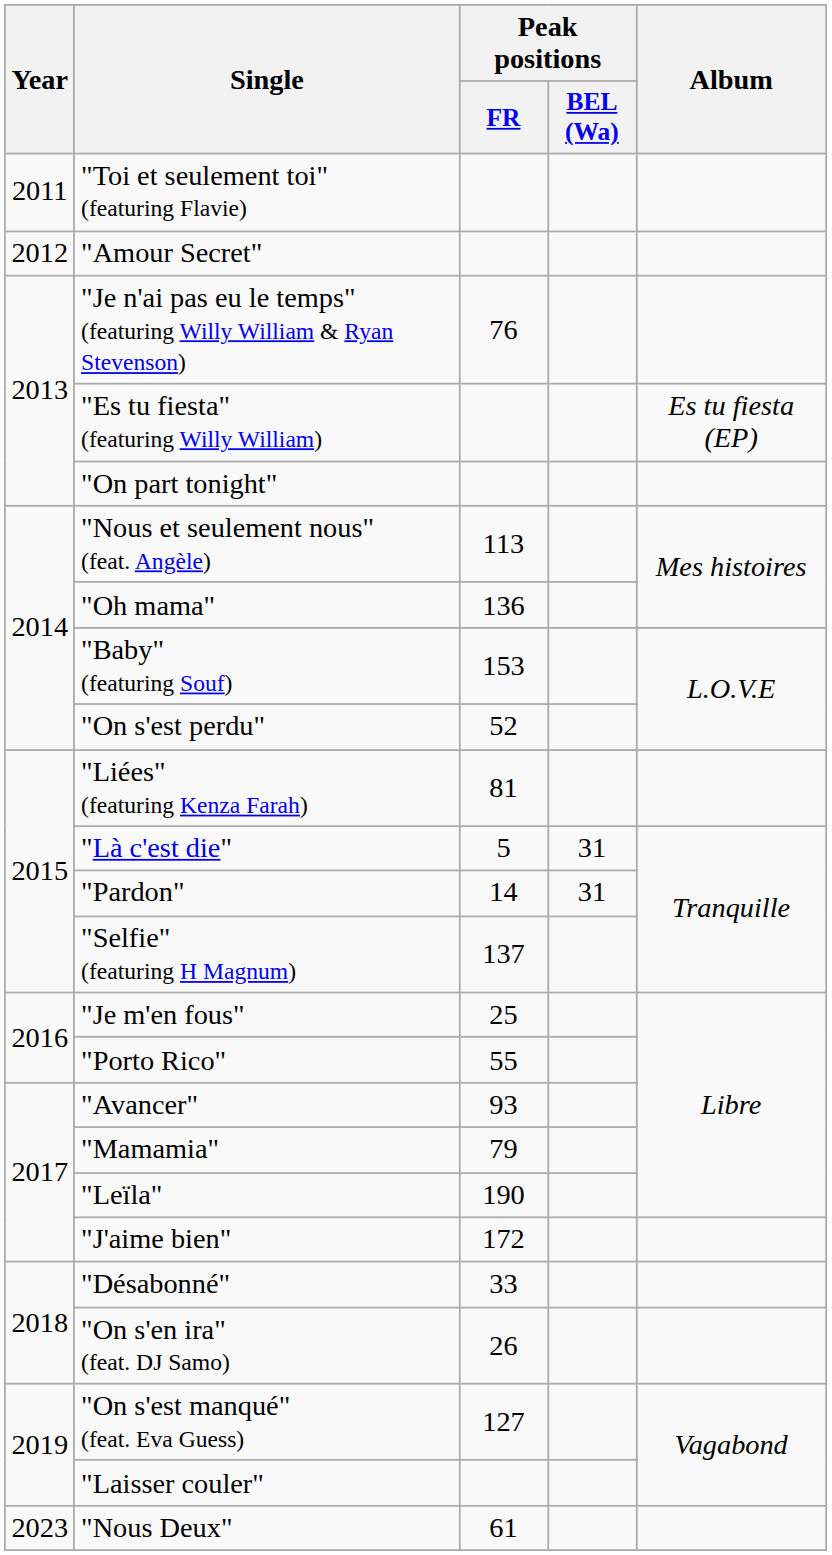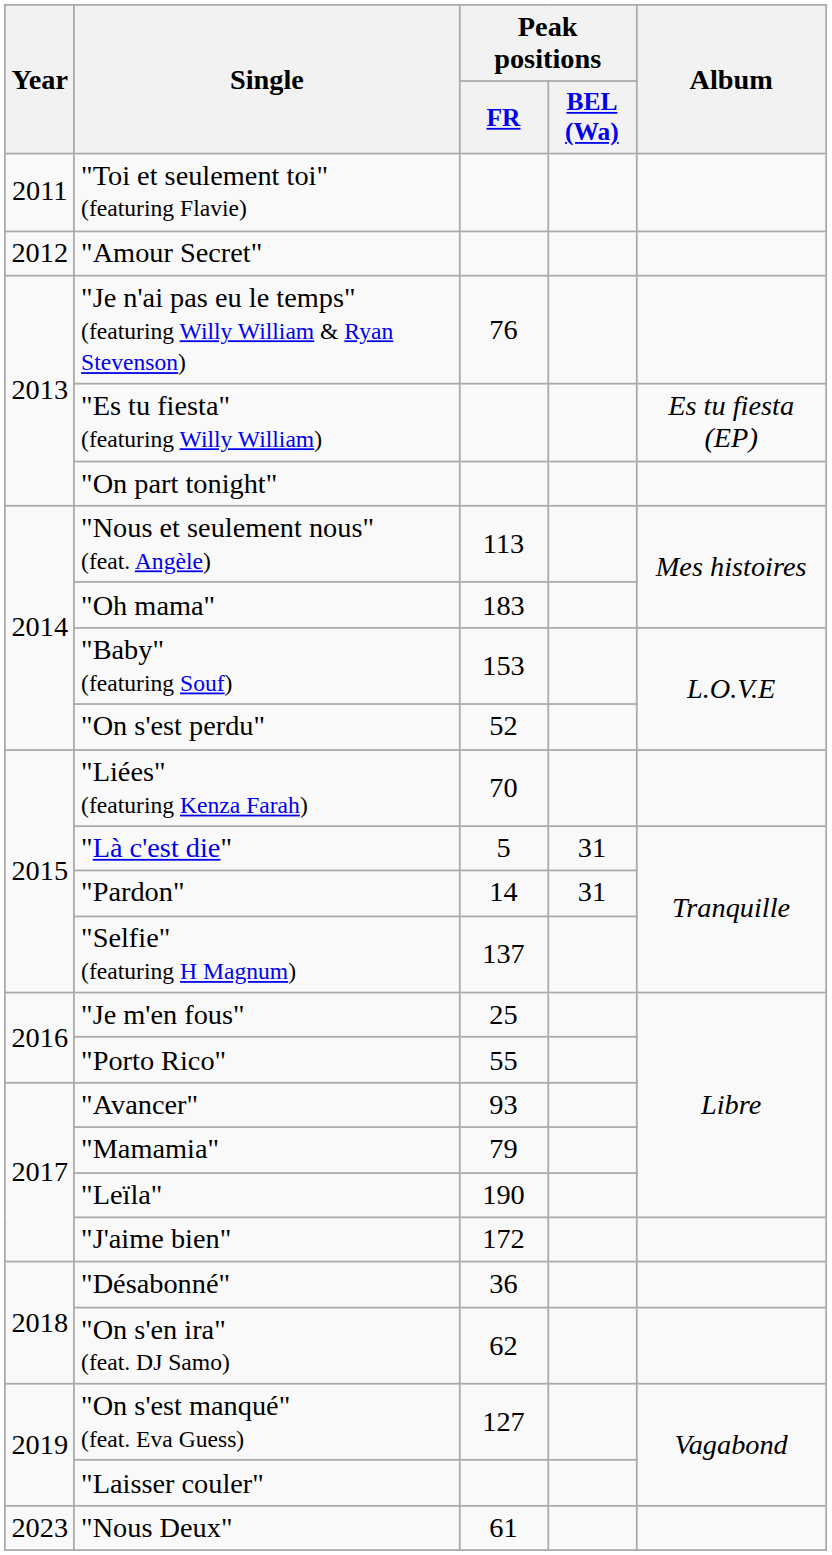 <table class="wikitable">
 <tr>
 <th align="center" rowspan="2" width="10">Year</th>
 <th align="center" rowspan="2" width="210">Single</th>
 <th align="center" colspan="2" width="20">Peak positions</th>
 <th align="center" rowspan="2" width="100">Album</th>
 </tr>
 <tr>
 <th scope="col" style="width:3em;font-size:90%;"><a href='#'>FR</a><br></th>
 <th scope="col" style="width:3em;font-size:90%;"><a href='#'>BEL <br>(Wa)</a><br></th>
 </tr>
 <tr>
 <td style="text-align:center;">2011</td>
 <td>"Toi et seulement toi" <br><small>(featuring Flavie)</small></td>
 <td style="text-align:center;"></td>
 <td style="text-align:center;"></td>
 <td style="text-align:center;"></td>
 </tr>
 <tr>
 <td style="text-align:center;">2012</td>
 <td>"Amour Secret"</td>
 <td style="text-align:center;"></td>
 <td style="text-align:center;"></td>
 <td style="text-align:center;"></td>
 </tr>
 <tr>
 <td style="text-align:center;" rowspan=3>2013</td>
 <td>"Je n'ai pas eu le temps" <br><small>(featuring <a href='#'>Willy William</a> & <a href='#'>Ryan Stevenson</a>)</small></td>
 <td style="text-align:center;">76</td>
 <td style="text-align:center;"></td>
 <td style="text-align:center;"></td>
 </tr>
 <tr>
 <td>"Es tu fiesta"<br><small>(featuring <a href='#'>Willy William</a>)</small></td>
 <td style="text-align:center;"></td>
 <td style="text-align:center;"></td>
 <td style="text-align:center;"><em>Es tu fiesta (EP)</em></td>
 </tr>
 <tr>
 <td>"On part tonight"</td>
 <td style="text-align:center;"></td>
 <td style="text-align:center;"></td>
 <td style="text-align:center;"></td>
 </tr>
 <tr>
 <td style="text-align:center;" rowspan=4>2014</td>
 <td>"Nous et seulement nous" <br><small>(feat. <a href='#'>Angèle</a>)</small></td>
 <td style="text-align:center;">113</td>
 <td style="text-align:center;"></td>
 <td style="text-align:center;" rowspan=2><em>Mes histoires</em></td>
 </tr>
 <tr>
 <td>"Oh mama"</td>
-<td style="text-align:center;">136</td>
+<td style="text-align:center;">183</td>
 <td style="text-align:center;"></td>
 </tr>
 <tr>
 <td>"Baby" <br><small>(featuring <a href='#'>Souf</a>)</small></td>
 <td style="text-align:center;">153</td>
 <td style="text-align:center;"></td>
 <td style="text-align:center;" rowspan=2><em>L.O.V.E</em></td>
 </tr>
 <tr>
 <td>"On s'est perdu"</td>
 <td style="text-align:center;">52</td>
 <td style="text-align:center;"></td>
 </tr>
 <tr>
 <td style="text-align:center;" rowspan=4>2015</td>
 <td>"Liées" <br><small>(featuring <a href='#'>Kenza Farah</a>)</small></td>
-<td style="text-align:center;">81</td>
+<td style="text-align:center;">70</td>
 <td style="text-align:center;"></td>
 <td></td>
 </tr>
 <tr>
 <td>"<a href='#'>Là c'est die</a>"</td>
 <td style="text-align:center;">5</td>
 <td style="text-align:center;">31</td>
 <td style="text-align:center;" rowspan="3"><em>Tranquille</em></td>
 </tr>
 <tr>
 <td>"Pardon"</td>
 <td style="text-align:center;">14</td>
 <td style="text-align:center;">31</td>
 </tr>
 <tr>
 <td>"Selfie" <br><small>(featuring <a href='#'>H Magnum</a>)</small></td>
 <td style="text-align:center;">137</td>
 <td style="text-align:center;"></td>
 </tr>
 <tr>
 <td style="text-align:center;" rowspan="2">2016</td>
 <td>"Je m'en fous"</td>
 <td style="text-align:center;">25</td>
 <td style="text-align:center;"></td>
 <td rowspan="5" style="text-align:center;"><em>Libre</em></td>
 </tr>
 <tr>
 <td>"Porto Rico"</td>
 <td style="text-align:center;">55</td>
 <td style="text-align:center;"></td>
 </tr>
 <tr>
 <td style="text-align:center;" rowspan="4">2017</td>
 <td>"Avancer"</td>
 <td style="text-align:center;">93</td>
 <td style="text-align:center;"></td>
 </tr>
 <tr>
 <td>"Mamamia"</td>
 <td style="text-align:center;">79</td>
 <td style="text-align:center;"></td>
 </tr>
 <tr>
 <td>"Leïla"</td>
 <td style="text-align:center;">190</td>
 <td style="text-align:center;"></td>
 </tr>
 <tr>
 <td>"J'aime bien"</td>
 <td style="text-align:center;">172</td>
 <td style="text-align:center;"></td>
 <td style="text-align:center;"></td>
 </tr>
 <tr>
 <td style="text-align:center;" rowspan="2">2018</td>
 <td>"Désabonné"</td>
-<td style="text-align:center;">33</td>
+<td style="text-align:center;">36</td>
 <td style="text-align:center;"></td>
 <td style="text-align:center;"></td>
 </tr>
 <tr>
 <td>"On s'en ira" <br><small>(feat. DJ Samo)</small></td>
-<td style="text-align:center;">26</td>
+<td style="text-align:center;">62</td>
 <td style="text-align:center;"></td>
 <td style="text-align:center;"></td>
 </tr>
 <tr>
 <td style="text-align:center;" rowspan="2">2019</td>
 <td>"On s'est manqué" <br><small>(feat. Eva Guess)</small></td>
 <td style="text-align:center;">127</td>
 <td style="text-align:center;"></td>
 <td rowspan="2" style="text-align:center;"><em>Vagabond</em></td>
 </tr>
 <tr>
 <td>"Laisser couler"<br></td>
 <td style="text-align:center;"></td>
 <td style="text-align:center;"></td>
 </tr>
 <tr>
 <td>2023</td>
 <td>"Nous Deux"<br></td>
 <td style="text-align:center;">61</td>
 <td style="text-align:center;"></td>
 </tr>
 </table>
